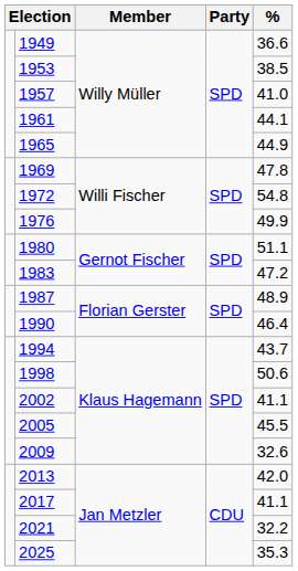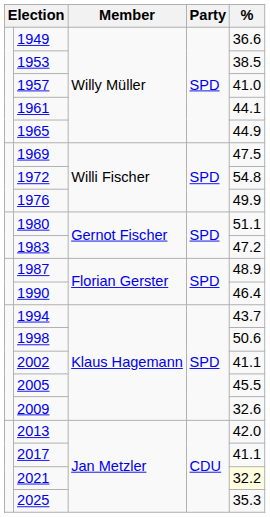 <table class=wikitable>
 <tr>
 <th colspan=2>Election</th>
 <th>Member</th>
 <th>Party</th>
 <th>%</th>
 </tr>
 <tr>
 <td rowspan=5 bgcolor=></td>
 <td><a href='#'>1949</a></td>
 <td rowspan=5>Willy Müller</td>
 <td rowspan=5><a href='#'>SPD</a></td>
 <td align=right>36.6</td>
 </tr>
 <tr>
 <td><a href='#'>1953</a></td>
 <td align=right>38.5</td>
 </tr>
 <tr>
 <td><a href='#'>1957</a></td>
 <td align=right>41.0</td>
 </tr>
 <tr>
 <td><a href='#'>1961</a></td>
 <td align=right>44.1</td>
 </tr>
 <tr>
 <td><a href='#'>1965</a></td>
 <td align=right>44.9</td>
 </tr>
 <tr>
 <td rowspan=3 bgcolor=></td>
 <td><a href='#'>1969</a></td>
 <td rowspan=3>Willi Fischer</td>
 <td rowspan=3><a href='#'>SPD</a></td>
-<td align=right>47.8</td>
+<td align=right>47.5</td>
 </tr>
 <tr>
 <td><a href='#'>1972</a></td>
 <td align=right>54.8</td>
 </tr>
 <tr>
 <td><a href='#'>1976</a></td>
 <td align=right>49.9</td>
 </tr>
 <tr>
 <td rowspan=2 bgcolor=></td>
 <td><a href='#'>1980</a></td>
 <td rowspan=2><a href='#'>Gernot Fischer</a></td>
 <td rowspan=2><a href='#'>SPD</a></td>
 <td align=right>51.1</td>
 </tr>
 <tr>
 <td><a href='#'>1983</a></td>
 <td align=right>47.2</td>
 </tr>
 <tr>
 <td rowspan=2 bgcolor=></td>
 <td><a href='#'>1987</a></td>
 <td rowspan=2><a href='#'>Florian Gerster</a></td>
 <td rowspan=2><a href='#'>SPD</a></td>
 <td align=right>48.9</td>
 </tr>
 <tr>
 <td><a href='#'>1990</a></td>
 <td align=right>46.4</td>
 </tr>
 <tr>
 <td rowspan=5 bgcolor=></td>
 <td><a href='#'>1994</a></td>
 <td rowspan=5><a href='#'>Klaus Hagemann</a></td>
 <td rowspan=5><a href='#'>SPD</a></td>
 <td align=right>43.7</td>
 </tr>
 <tr>
 <td><a href='#'>1998</a></td>
 <td align=right>50.6</td>
 </tr>
 <tr>
 <td><a href='#'>2002</a></td>
 <td align=right>41.1</td>
 </tr>
 <tr>
 <td><a href='#'>2005</a></td>
 <td align=right>45.5</td>
 </tr>
 <tr>
 <td><a href='#'>2009</a></td>
 <td align=right>32.6</td>
 </tr>
 <tr>
 <td rowspan=4 bgcolor=></td>
 <td><a href='#'>2013</a></td>
 <td rowspan=4><a href='#'>Jan Metzler</a></td>
 <td rowspan=4><a href='#'>CDU</a></td>
 <td align=right>42.0</td>
 </tr>
 <tr>
 <td><a href='#'>2017</a></td>
 <td align=right>41.1</td>
 </tr>
 <tr>
 <td><a href='#'>2021</a></td>
-<td align=right>32.2</td>
+<td align=right style="background: lightyellow;">32.2</td>
 </tr>
 <tr>
 <td><a href='#'>2025</a></td>
 <td align=right>35.3</td>
 </tr>
 </table>
